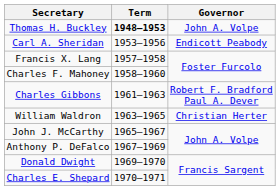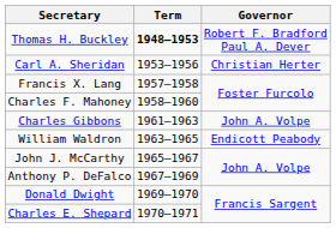 <table class=wikitable style="text-align:center">
 <tr>
 <th>Secretary</th>
 <th>Term</th>
 <th>Governor</th>
 </tr>
 <tr>
 <td><a href='#'>Thomas H. Buckley</a></td>
 <td><strong>1948–1953</strong></td>
-<td><a href='#'>John A. Volpe</a></td>
+<td><a href='#'>Robert F. Bradford</a><br><a href='#'>Paul A. Dever</a></td>
 </tr>
 <tr>
 <td><a href='#'>Carl A. Sheridan</a></td>
 <td>1953–1956</td>
-<td><a href='#'>Endicott Peabody</a></td>
+<td><a href='#'>Christian Herter</a></td>
 </tr>
 <tr>
 <td>Francis X. Lang</td>
 <td>1957–1958</td>
 <td rowspan=2><a href='#'>Foster Furcolo</a></td>
 </tr>
 <tr>
 <td>Charles F. Mahoney</td>
 <td>1958–1960</td>
 </tr>
 <tr>
 <td><a href='#'>Charles Gibbons</a></td>
 <td>1961–1963</td>
-<td><a href='#'>Robert F. Bradford</a><br><a href='#'>Paul A. Dever</a></td>
+<td><a href='#'>John A. Volpe</a></td>
 </tr>
 <tr>
 <td>William Waldron</td>
 <td>1963–1965</td>
-<td><a href='#'>Christian Herter</a></td>
+<td><a href='#'>Endicott Peabody</a></td>
 </tr>
 <tr>
 <td>John J. McCarthy</td>
 <td>1965–1967</td>
 <td rowspan=2><a href='#'>John A. Volpe</a></td>
 </tr>
 <tr>
 <td>Anthony P. DeFalco</td>
 <td>1967–1969</td>
 </tr>
 <tr>
 <td><a href='#'>Donald Dwight</a></td>
 <td>1969–1970</td>
 <td rowspan=2><a href='#'>Francis Sargent</a></td>
 </tr>
 <tr>
 <td><a href='#'>Charles E. Shepard</a></td>
 <td>1970–1971</td>
 </tr>
 </table>
